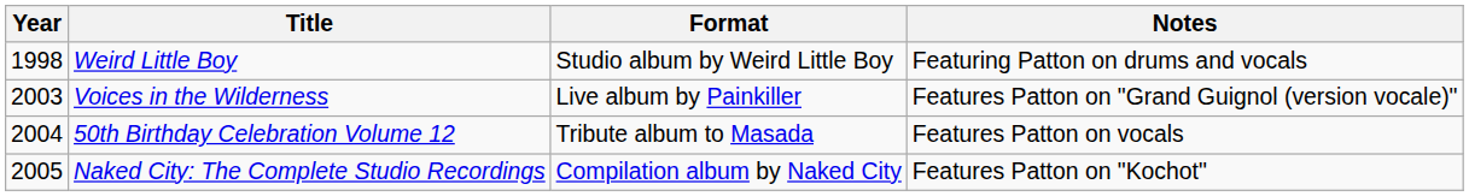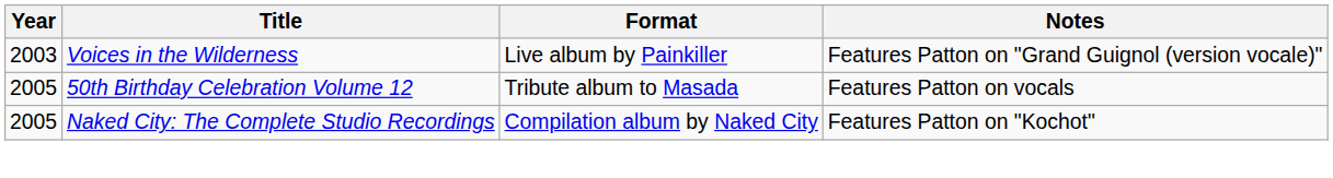 <table class="wikitable">
 <tr>
 <th>Year</th>
 <th>Title</th>
 <th>Format</th>
 <th>Notes</th>
 </tr>
 <tr>
-<td>1998</td>
-<td><em><a href='#'>Weird Little Boy</a></em></td>
-<td>Studio album by Weird Little Boy</td>
-<td>Featuring Patton on drums and vocals</td>
-</tr>
-<tr>
 <td>2003</td>
 <td><em><a href='#'>Voices in the Wilderness</a></em></td>
 <td>Live album by <a href='#'>Painkiller</a></td>
 <td>Features Patton on "Grand Guignol (version vocale)"</td>
 </tr>
 <tr>
-<td>2004</td>
+<td>2005</td>
 <td><em><a href='#'>50th Birthday Celebration Volume 12</a></em></td>
 <td>Tribute album to <a href='#'>Masada</a></td>
 <td>Features Patton on vocals</td>
 </tr>
 <tr>
 <td>2005</td>
 <td><em><a href='#'>Naked City: The Complete Studio Recordings</a></em></td>
 <td><a href='#'>Compilation album</a> by <a href='#'>Naked City</a></td>
 <td>Features Patton on "Kochot"</td>
 </tr>
 </table>
